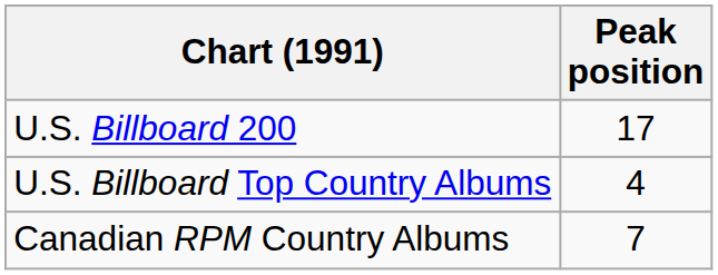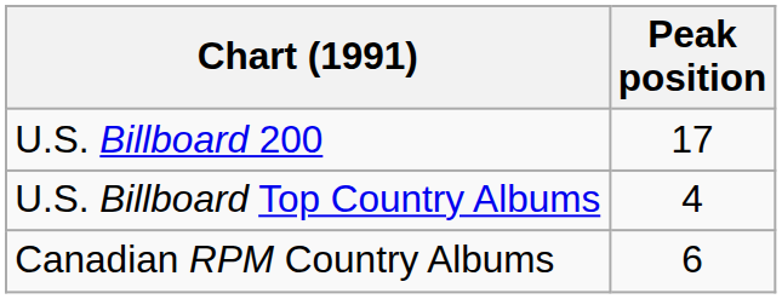 <table class="wikitable sortable">
 <tr>
 <th>Chart (1991)</th>
 <th>Peak<br>position</th>
 </tr>
 <tr>
 <td>U.S. <a href='#'><em>Billboard</em> 200</a></td>
 <td style="text-align:center;">17</td>
 </tr>
 <tr>
 <td>U.S. <em>Billboard</em> <a href='#'>Top Country Albums</a></td>
 <td style="text-align:center;">4</td>
 </tr>
 <tr>
 <td>Canadian <em>RPM</em> Country Albums</td>
-<td style="text-align:center;">7</td>
+<td style="text-align:center;">6</td>
 </tr>
 </table>
